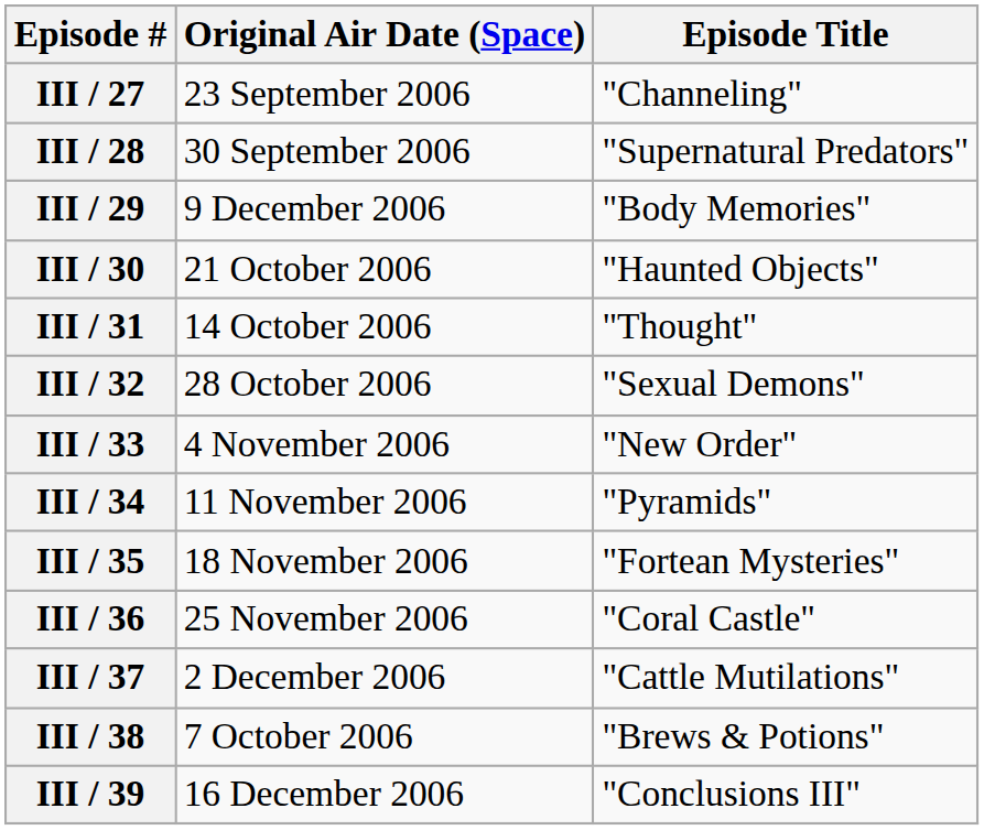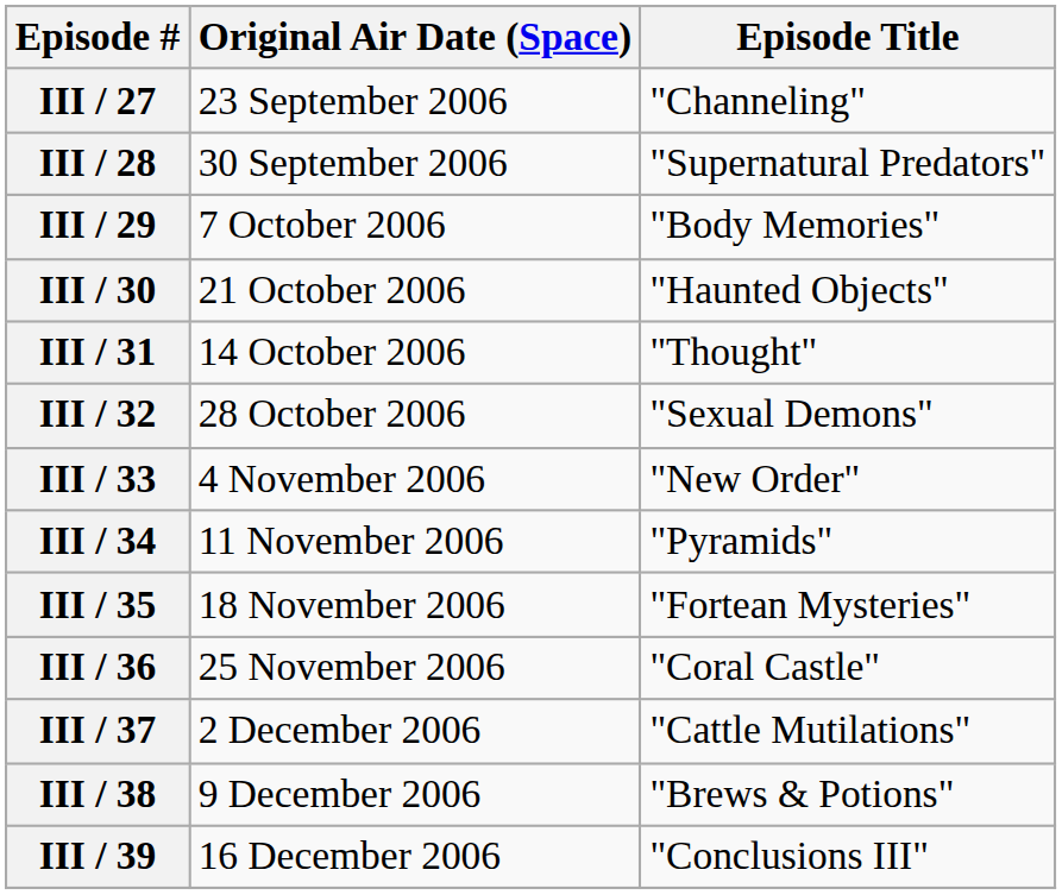 <table class="wikitable">
 <tr>
 <th>Episode #</th>
 <th>Original Air Date (<a href='#'>Space</a>)</th>
 <th>Episode Title</th>
 </tr>
 <tr>
 <th align="center">III / 27</th>
 <td>23 September 2006</td>
 <td>"Channeling"</td>
 </tr>
 <tr>
 <th align="center">III / 28</th>
 <td>30 September 2006</td>
 <td>"Supernatural Predators"</td>
 </tr>
 <tr>
 <th align="center">III / 29</th>
-<td>9 December 2006</td>
+<td>7 October 2006</td>
 <td>"Body Memories"</td>
 </tr>
 <tr>
 <th align="center">III / 30</th>
 <td>21 October 2006</td>
 <td>"Haunted Objects"</td>
 </tr>
 <tr>
 <th align="center">III / 31</th>
 <td>14 October 2006</td>
 <td>"Thought"</td>
 </tr>
 <tr>
 <th align="center">III / 32</th>
 <td>28 October 2006</td>
 <td>"Sexual Demons"</td>
 </tr>
 <tr>
 <th align="center">III / 33</th>
 <td>4 November 2006</td>
 <td>"New Order"</td>
 </tr>
 <tr>
 <th align="center">III / 34</th>
 <td>11 November 2006</td>
 <td>"Pyramids"</td>
 </tr>
 <tr>
 <th align="center">III / 35</th>
 <td>18 November 2006</td>
 <td>"Fortean Mysteries"</td>
 </tr>
 <tr>
 <th align="center">III / 36</th>
 <td>25 November 2006</td>
 <td>"Coral Castle"</td>
 </tr>
 <tr>
 <th align="center">III / 37</th>
 <td>2 December 2006</td>
 <td>"Cattle Mutilations"</td>
 </tr>
 <tr>
 <th align="center">III / 38</th>
-<td>7 October 2006</td>
+<td>9 December 2006</td>
 <td>"Brews & Potions"</td>
 </tr>
 <tr>
 <th align="center">III / 39</th>
 <td>16 December 2006</td>
 <td>"Conclusions III"</td>
 </tr>
 <tr>
 </tr>
 </table>
